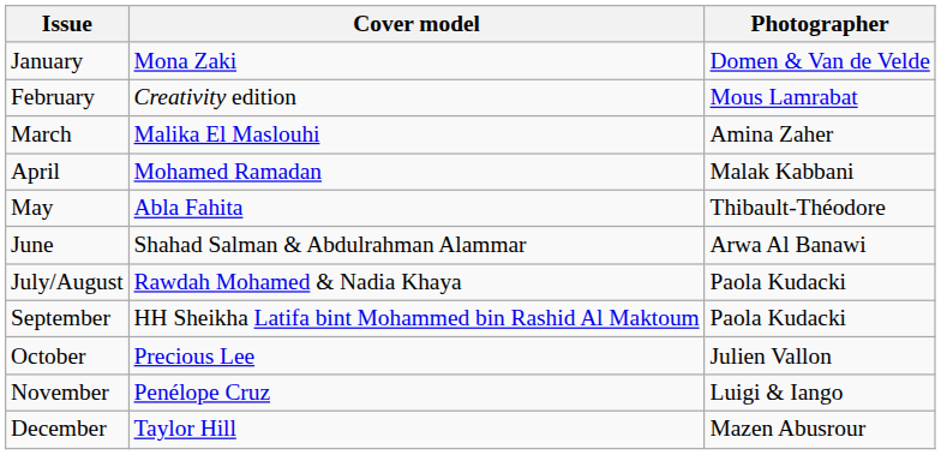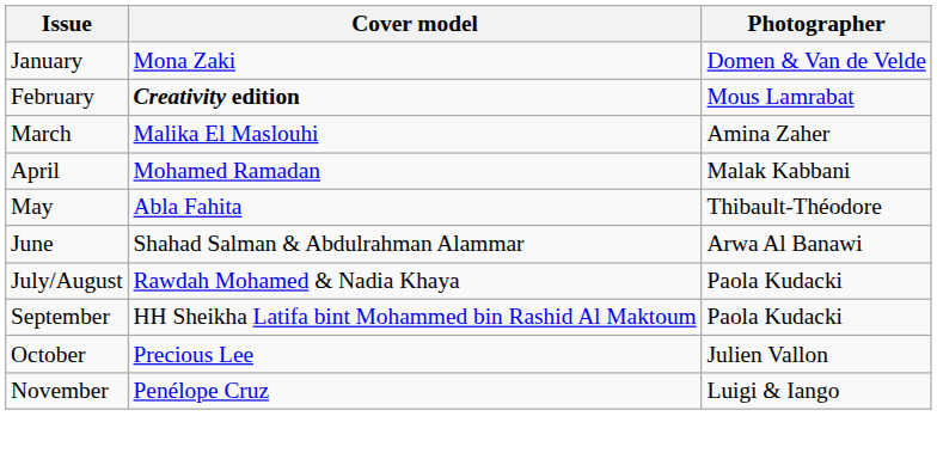 <table class="sortable wikitable">
 <tr>
 <th>Issue</th>
 <th>Cover model</th>
 <th>Photographer</th>
 </tr>
 <tr>
 <td>January</td>
 <td><a href='#'>Mona Zaki</a></td>
 <td><a href='#'>Domen & Van de Velde</a></td>
 </tr>
 <tr>
 <td>February</td>
-<td><em>Creativity</em> edition</td>
+<td><strong><em>Creativity</em> edition</strong></td>
 <td><a href='#'>Mous Lamrabat</a></td>
 </tr>
 <tr>
 <td>March</td>
 <td><a href='#'>Malika El Maslouhi</a></td>
 <td>Amina Zaher</td>
 </tr>
 <tr>
 <td>April</td>
 <td><a href='#'>Mohamed Ramadan</a></td>
 <td>Malak Kabbani</td>
 </tr>
 <tr>
 <td>May</td>
 <td><a href='#'>Abla Fahita</a></td>
 <td>Thibault-Théodore</td>
 </tr>
 <tr>
 <td>June</td>
 <td>Shahad Salman & Abdulrahman Alammar</td>
 <td>Arwa Al Banawi</td>
 </tr>
 <tr>
 <td>July/August</td>
 <td><a href='#'>Rawdah Mohamed</a> & Nadia Khaya</td>
 <td>Paola Kudacki</td>
 </tr>
 <tr>
 <td>September</td>
 <td>HH Sheikha <a href='#'>Latifa bint Mohammed bin Rashid Al Maktoum</a></td>
 <td>Paola Kudacki</td>
 </tr>
 <tr>
 <td>October</td>
 <td><a href='#'>Precious Lee</a></td>
 <td>Julien Vallon</td>
 </tr>
 <tr>
 <td>November</td>
 <td><a href='#'>Penélope Cruz</a></td>
 <td>Luigi & Iango</td>
 </tr>
-<tr>
-<td>December</td>
-<td><a href='#'>Taylor Hill</a></td>
-<td>Mazen Abusrour</td>
-</tr>
 </table>
